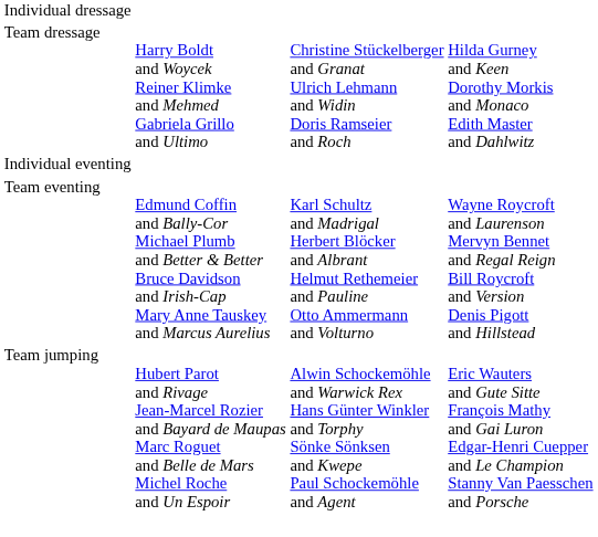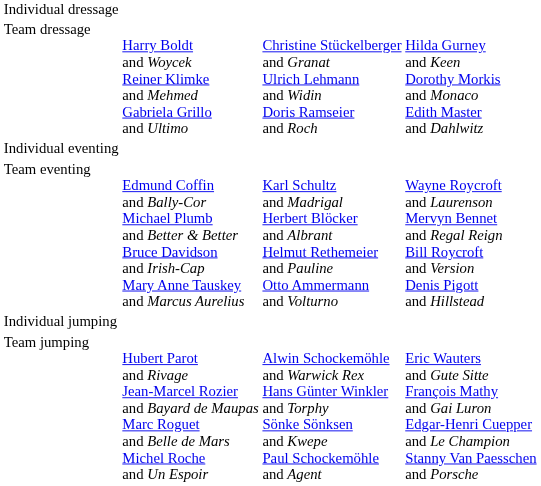 <table>
 <tr>
 <td>Individual dressage <br></td>
 <td></td>
 <td></td>
 <td></td>
 </tr>
 <tr valign="top">
 <td>Team dressage<br></td>
 <td><br><a href='#'>Harry Boldt</a> <br> and <em>Woycek</em> <br> <a href='#'>Reiner Klimke</a> <br> and <em>Mehmed</em> <br> <a href='#'>Gabriela Grillo</a> <br> and <em>Ultimo</em></td>
 <td> <br><a href='#'>Christine Stückelberger</a> <br> and <em>Granat</em> <br> <a href='#'>Ulrich Lehmann</a> <br> and <em>Widin</em> <br><a href='#'>Doris Ramseier</a> <br> and <em>Roch</em></td>
 <td><br><a href='#'>Hilda Gurney</a> <br> and <em>Keen</em> <br> <a href='#'>Dorothy Morkis</a> <br> and <em>Monaco</em> <br> <a href='#'>Edith Master</a> <br> and <em>Dahlwitz</em></td>
 </tr>
 <tr>
 <td>Individual eventing<br></td>
 <td></td>
 <td></td>
 <td></td>
 </tr>
 <tr valign="top">
 <td>Team eventing<br></td>
 <td><br><a href='#'>Edmund Coffin</a> <br> and <em>Bally-Cor</em> <br> <a href='#'>Michael Plumb</a> <br> and <em>Better & Better</em> <br> <a href='#'>Bruce Davidson</a> <br> and <em>Irish-Cap</em> <br> <a href='#'>Mary Anne Tauskey</a> <br> and <em>Marcus Aurelius</em></td>
 <td><br><a href='#'>Karl Schultz</a> <br> and <em>Madrigal</em> <br> <a href='#'>Herbert Blöcker</a> <br> and <em>Albrant</em> <br> <a href='#'>Helmut Rethemeier</a> <br> and <em>Pauline</em> <br> <a href='#'>Otto Ammermann</a> <br> and <em>Volturno</em></td>
 <td><br><a href='#'>Wayne Roycroft</a> <br> and <em>Laurenson</em> <br> <a href='#'>Mervyn Bennet</a> <br> and <em>Regal Reign</em> <br> <a href='#'>Bill Roycroft</a> <br> and <em>Version</em> <br> <a href='#'>Denis Pigott</a> <br> and <em>Hillstead</em></td>
 </tr>
+<tr>
+<td>Individual jumping<br></td>
+<td></td>
+<td></td>
+<td></td>
+</tr>
 <tr valign="top">
 <td>Team jumping<br></td>
 <td><br><a href='#'>Hubert Parot</a> <br> and <em>Rivage</em> <br><a href='#'>Jean-Marcel Rozier</a> <br> and <em>Bayard de Maupas</em> <br> <a href='#'>Marc Roguet</a> <br> and <em>Belle de Mars</em> <br> <a href='#'>Michel Roche</a> <br> and <em>Un Espoir</em></td>
 <td><br><a href='#'>Alwin Schockemöhle</a> <br> and <em>Warwick Rex</em> <br> <a href='#'>Hans Günter Winkler</a> <br> and <em>Torphy</em> <br> <a href='#'>Sönke Sönksen</a> <br> and <em>Kwepe</em> <br> <a href='#'>Paul Schockemöhle</a> <br> and <em>Agent</em></td>
 <td><br><a href='#'>Eric Wauters</a> <br> and <em>Gute Sitte</em> <br> <a href='#'>François Mathy</a> <br> and <em>Gai Luron</em> <br> <a href='#'>Edgar-Henri Cuepper</a> <br> and <em>Le Champion</em> <br> <a href='#'>Stanny Van Paesschen</a> <br> and <em>Porsche</em></td>
 </tr>
 </table>
